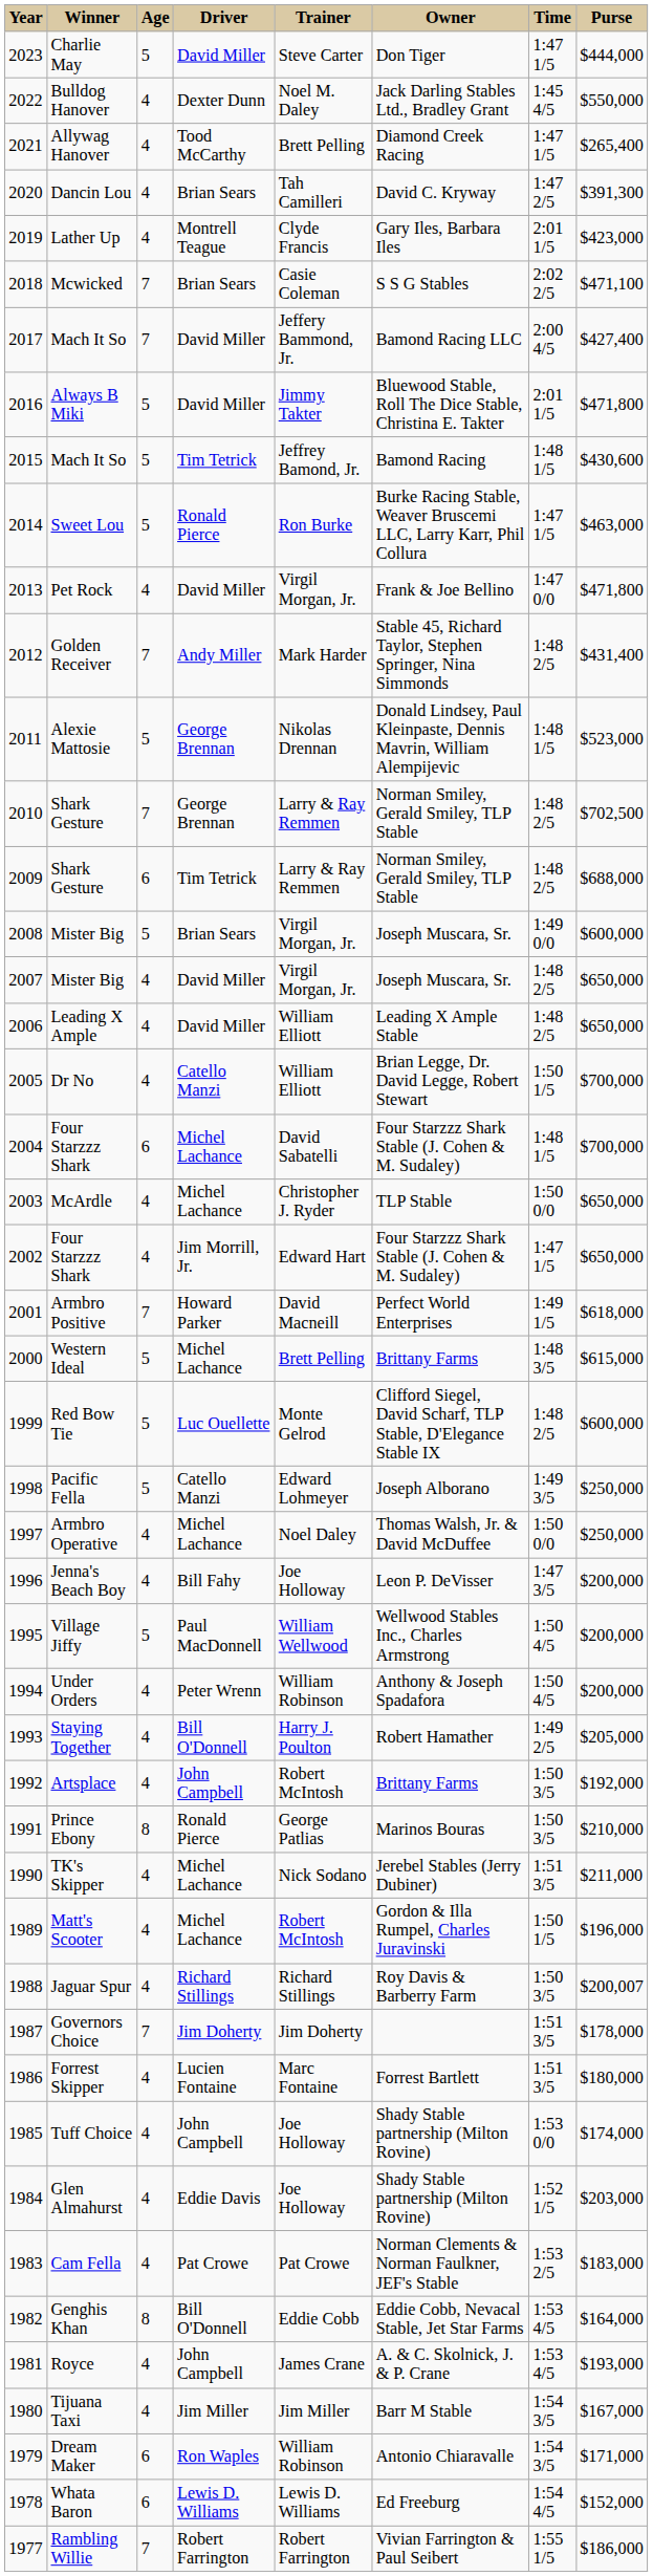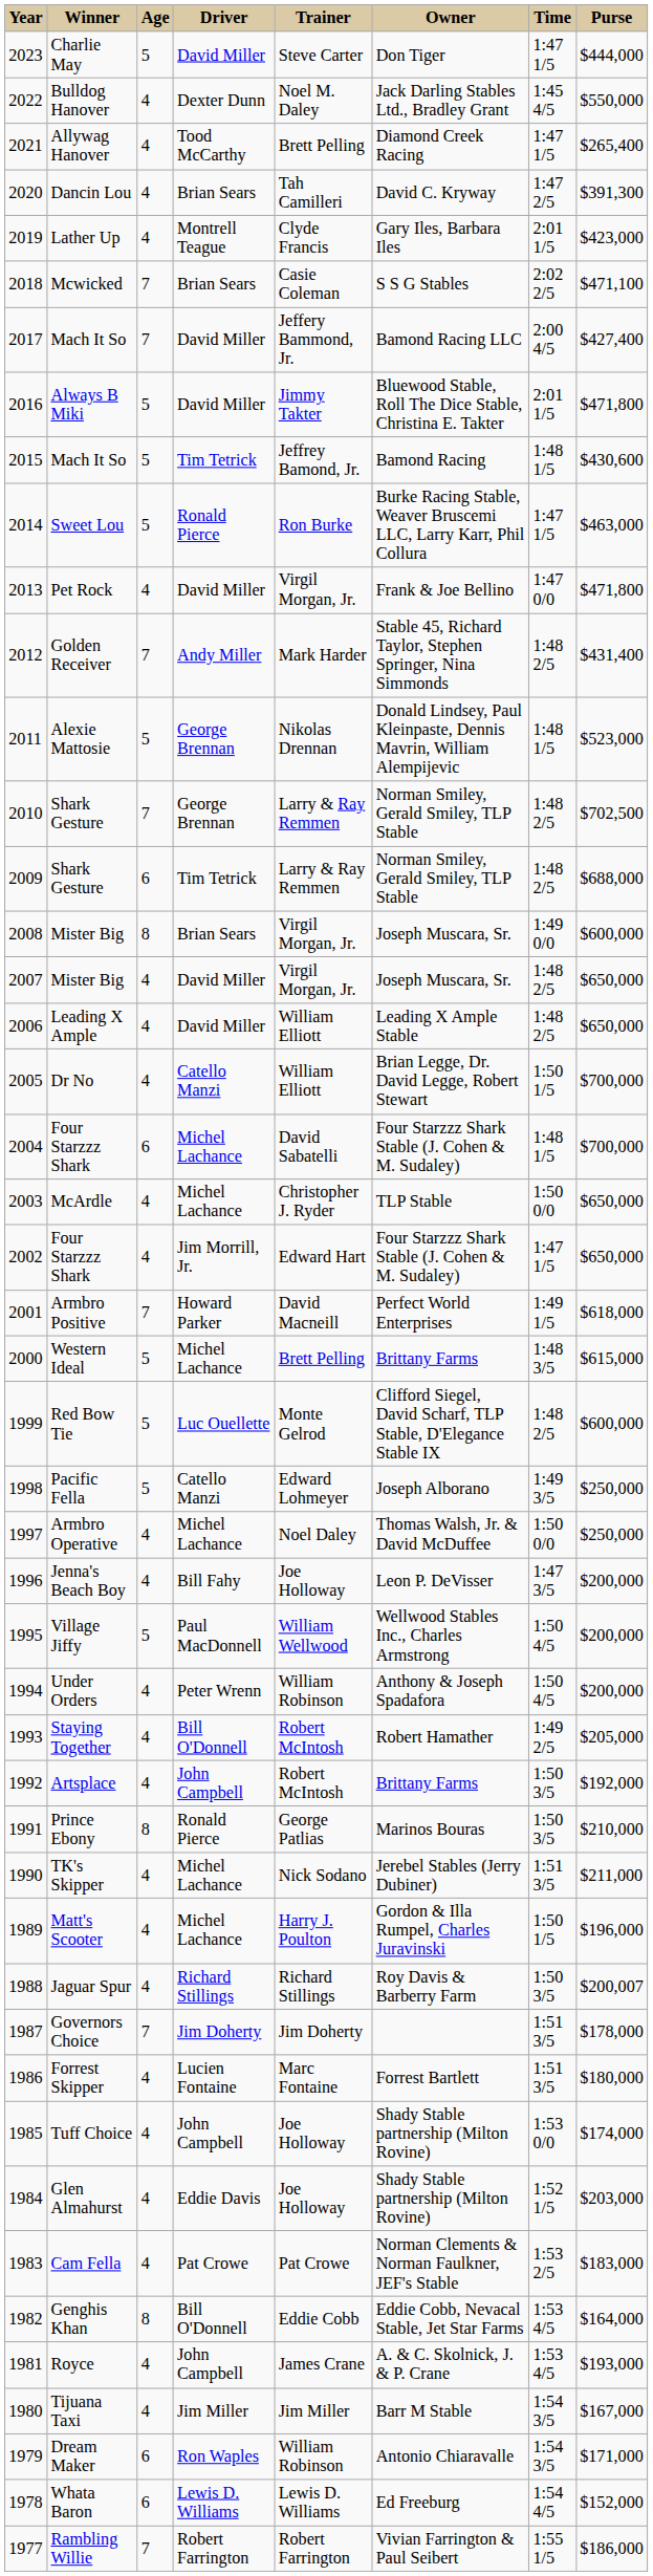 <table class="wikitable sortable">
 <tr>
 <th style="background-color:#DACAA5; width:35px">Year<br></th>
 <th style="background-color:#DACAA5; width:130px">Winner<br></th>
 <th style="background-color:#DACAA5; width:20px">Age<br></th>
 <th style="background-color:#DACAA5; width:130px">Driver<br></th>
 <th style="background-color:#DACAA5; width:130px">Trainer<br></th>
 <th style="background-color:#DACAA5; width:450px">Owner<br></th>
 <th style="background-color:#DACAA5; width:45px">Time <br></th>
 <th style="background-color:#DACAA5; width:45px">Purse<br></th>
 </tr>
 <tr>
 <td>2023</td>
 <td>Charlie May</td>
 <td>5</td>
 <td><a href='#'>David Miller</a></td>
 <td>Steve Carter</td>
 <td>Don Tiger</td>
 <td>1:47 1/5</td>
 <td>$444,000</td>
 </tr>
 <tr>
 <td>2022</td>
 <td>Bulldog Hanover</td>
 <td>4</td>
 <td>Dexter Dunn</td>
 <td>Noel M. Daley</td>
 <td>Jack Darling Stables Ltd., Bradley Grant</td>
 <td>1:45 4/5</td>
 <td>$550,000</td>
 </tr>
 <tr>
 <td>2021</td>
 <td>Allywag Hanover</td>
 <td>4</td>
 <td>Tood McCarthy</td>
 <td>Brett Pelling</td>
 <td>Diamond Creek Racing</td>
 <td>1:47 1/5</td>
 <td>$265,400</td>
 </tr>
 <tr>
 <td>2020</td>
 <td>Dancin Lou</td>
 <td>4</td>
 <td>Brian Sears</td>
 <td>Tah Camilleri</td>
 <td>David C. Kryway</td>
 <td>1:47 2/5</td>
 <td>$391,300</td>
 </tr>
 <tr>
 <td>2019</td>
 <td>Lather Up</td>
 <td>4</td>
 <td>Montrell Teague</td>
 <td>Clyde Francis</td>
 <td>Gary Iles, Barbara Iles</td>
 <td>2:01 1/5</td>
 <td>$423,000</td>
 </tr>
 <tr>
 <td>2018</td>
 <td>Mcwicked</td>
 <td>7</td>
 <td>Brian Sears</td>
 <td>Casie Coleman</td>
 <td>S S G Stables</td>
 <td>2:02 2/5</td>
 <td>$471,100</td>
 </tr>
 <tr>
 <td>2017</td>
 <td>Mach It So</td>
 <td>7</td>
 <td>David Miller</td>
 <td>Jeffery Bammond, Jr.</td>
 <td>Bamond Racing LLC</td>
 <td>2:00 4/5</td>
 <td>$427,400</td>
 </tr>
 <tr>
 <td>2016</td>
 <td><a href='#'>Always B Miki</a></td>
 <td>5</td>
 <td>David Miller</td>
 <td><a href='#'>Jimmy Takter</a></td>
 <td>Bluewood Stable, Roll The Dice Stable, Christina E. Takter</td>
 <td>2:01 1/5</td>
 <td>$471,800</td>
 </tr>
 <tr>
 <td>2015</td>
 <td>Mach It So</td>
 <td>5</td>
 <td><a href='#'>Tim Tetrick</a></td>
 <td>Jeffrey Bamond, Jr.</td>
 <td>Bamond Racing</td>
 <td>1:48 1/5</td>
 <td>$430,600</td>
 </tr>
 <tr>
 <td>2014</td>
 <td><a href='#'>Sweet Lou</a></td>
 <td>5</td>
 <td><a href='#'>Ronald Pierce</a></td>
 <td><a href='#'>Ron Burke</a></td>
 <td>Burke Racing Stable, Weaver Bruscemi LLC, Larry Karr, Phil Collura</td>
 <td>1:47 1/5</td>
 <td>$463,000</td>
 </tr>
 <tr>
 <td>2013</td>
 <td>Pet Rock</td>
 <td>4</td>
 <td>David Miller</td>
 <td>Virgil Morgan, Jr.</td>
 <td>Frank & Joe Bellino</td>
 <td>1:47 0/0</td>
 <td>$471,800</td>
 </tr>
 <tr>
 <td>2012</td>
 <td>Golden Receiver</td>
 <td>7</td>
 <td><a href='#'>Andy Miller</a></td>
 <td>Mark Harder</td>
 <td>Stable 45, Richard Taylor, Stephen Springer, Nina Simmonds</td>
 <td>1:48 2/5</td>
 <td>$431,400</td>
 </tr>
 <tr>
 <td>2011</td>
 <td>Alexie Mattosie</td>
 <td>5</td>
 <td><a href='#'>George Brennan</a></td>
 <td>Nikolas Drennan</td>
 <td>Donald Lindsey, Paul Kleinpaste, Dennis Mavrin, William Alempijevic</td>
 <td>1:48 1/5</td>
 <td>$523,000</td>
 </tr>
 <tr>
 <td>2010</td>
 <td>Shark Gesture</td>
 <td>7</td>
 <td>George Brennan</td>
 <td>Larry & <a href='#'>Ray Remmen</a></td>
 <td>Norman Smiley, Gerald Smiley, TLP Stable</td>
 <td>1:48 2/5</td>
 <td>$702,500</td>
 </tr>
 <tr>
 <td>2009</td>
 <td>Shark Gesture</td>
 <td>6</td>
 <td>Tim Tetrick</td>
 <td>Larry & Ray Remmen</td>
 <td>Norman Smiley, Gerald Smiley, TLP Stable</td>
 <td>1:48 2/5</td>
 <td>$688,000</td>
 </tr>
 <tr>
 <td>2008</td>
 <td>Mister Big</td>
-<td>5</td>
+<td>8</td>
 <td>Brian Sears</td>
 <td>Virgil Morgan, Jr.</td>
 <td>Joseph Muscara, Sr.</td>
 <td>1:49 0/0</td>
 <td>$600,000</td>
 </tr>
 <tr>
 <td>2007</td>
 <td>Mister Big</td>
 <td>4</td>
 <td>David Miller</td>
 <td>Virgil Morgan, Jr.</td>
 <td>Joseph Muscara, Sr.</td>
 <td>1:48 2/5</td>
 <td>$650,000</td>
 </tr>
 <tr>
 <td>2006</td>
 <td>Leading X Ample</td>
 <td>4</td>
 <td>David Miller</td>
 <td>William Elliott</td>
 <td>Leading X Ample Stable</td>
 <td>1:48 2/5</td>
 <td>$650,000</td>
 </tr>
 <tr>
 <td>2005</td>
 <td>Dr No</td>
 <td>4</td>
 <td><a href='#'>Catello Manzi</a></td>
 <td>William Elliott</td>
 <td>Brian Legge, Dr. David Legge, Robert Stewart</td>
 <td>1:50 1/5</td>
 <td>$700,000</td>
 </tr>
 <tr>
 <td>2004</td>
 <td>Four Starzzz Shark</td>
 <td>6</td>
 <td><a href='#'>Michel Lachance</a></td>
 <td>David Sabatelli</td>
 <td>Four Starzzz Shark Stable (J. Cohen & M. Sudaley)</td>
 <td>1:48 1/5</td>
 <td>$700,000</td>
 </tr>
 <tr>
 <td>2003</td>
 <td>McArdle</td>
 <td>4</td>
 <td>Michel Lachance</td>
 <td>Christopher J. Ryder</td>
 <td>TLP Stable</td>
 <td>1:50 0/0</td>
 <td>$650,000</td>
 </tr>
 <tr>
 <td>2002</td>
 <td>Four Starzzz Shark</td>
 <td>4</td>
 <td>Jim Morrill, Jr.</td>
 <td>Edward Hart</td>
 <td>Four Starzzz Shark Stable (J. Cohen & M. Sudaley)</td>
 <td>1:47 1/5</td>
 <td>$650,000</td>
 </tr>
 <tr>
 <td>2001</td>
 <td>Armbro Positive</td>
 <td>7</td>
 <td>Howard Parker</td>
 <td>David Macneill</td>
 <td>Perfect World Enterprises</td>
 <td>1:49 1/5</td>
 <td>$618,000</td>
 </tr>
 <tr>
 <td>2000</td>
 <td>Western Ideal</td>
 <td>5</td>
 <td>Michel Lachance</td>
 <td><a href='#'>Brett Pelling</a></td>
 <td><a href='#'>Brittany Farms</a></td>
 <td>1:48 3/5</td>
 <td>$615,000</td>
 </tr>
 <tr>
 <td>1999</td>
 <td>Red Bow Tie</td>
 <td>5</td>
 <td><a href='#'>Luc Ouellette</a></td>
 <td>Monte Gelrod</td>
 <td>Clifford Siegel, David Scharf, TLP Stable, D'Elegance Stable IX</td>
 <td>1:48 2/5</td>
 <td>$600,000</td>
 </tr>
 <tr>
 <td>1998</td>
 <td>Pacific Fella</td>
 <td>5</td>
 <td>Catello Manzi</td>
 <td>Edward Lohmeyer</td>
 <td>Joseph Alborano</td>
 <td>1:49 3/5</td>
 <td>$250,000</td>
 </tr>
 <tr>
 <td>1997</td>
 <td>Armbro Operative</td>
 <td>4</td>
 <td>Michel Lachance</td>
 <td>Noel Daley</td>
 <td>Thomas Walsh, Jr. & David McDuffee</td>
 <td>1:50 0/0</td>
 <td>$250,000</td>
 </tr>
 <tr>
 <td>1996</td>
 <td>Jenna's Beach Boy</td>
 <td>4</td>
 <td>Bill Fahy</td>
 <td>Joe Holloway</td>
 <td>Leon P. DeVisser</td>
 <td>1:47 3/5</td>
 <td>$200,000</td>
 </tr>
 <tr>
 <td>1995</td>
 <td>Village Jiffy</td>
 <td>5</td>
 <td>Paul MacDonnell</td>
 <td><a href='#'>William Wellwood</a></td>
 <td>Wellwood Stables Inc., Charles Armstrong</td>
 <td>1:50 4/5</td>
 <td>$200,000</td>
 </tr>
 <tr>
 <td>1994</td>
 <td>Under Orders</td>
 <td>4</td>
 <td>Peter Wrenn</td>
 <td>William Robinson</td>
 <td>Anthony & Joseph Spadafora</td>
 <td>1:50 4/5</td>
 <td>$200,000</td>
 </tr>
 <tr>
 <td>1993</td>
 <td><a href='#'>Staying Together</a></td>
 <td>4</td>
 <td><a href='#'>Bill O'Donnell</a></td>
-<td><a href='#'>Harry J. Poulton</a></td>
+<td><a href='#'>Robert McIntosh</a></td>
 <td>Robert Hamather</td>
 <td>1:49 2/5</td>
 <td>$205,000</td>
 </tr>
 <tr>
 <td>1992</td>
 <td><a href='#'>Artsplace</a></td>
 <td>4</td>
 <td><a href='#'>John Campbell</a></td>
 <td>Robert McIntosh</td>
 <td><a href='#'>Brittany Farms</a></td>
 <td>1:50 3/5</td>
 <td>$192,000</td>
 </tr>
 <tr>
 <td>1991</td>
 <td>Prince Ebony</td>
 <td>8</td>
 <td>Ronald Pierce</td>
 <td>George Patlias</td>
 <td>Marinos Bouras</td>
 <td>1:50 3/5</td>
 <td>$210,000</td>
 </tr>
 <tr>
 <td>1990</td>
 <td>TK's Skipper</td>
 <td>4</td>
 <td>Michel Lachance</td>
 <td>Nick Sodano</td>
 <td>Jerebel Stables (Jerry Dubiner)</td>
 <td>1:51 3/5</td>
 <td>$211,000</td>
 </tr>
 <tr>
 <td>1989</td>
 <td><a href='#'>Matt's Scooter</a></td>
 <td>4</td>
 <td>Michel Lachance</td>
-<td><a href='#'>Robert McIntosh</a></td>
+<td><a href='#'>Harry J. Poulton</a></td>
 <td>Gordon & Illa Rumpel, <a href='#'>Charles Juravinski</a></td>
 <td>1:50 1/5</td>
 <td>$196,000</td>
 </tr>
 <tr>
 <td>1988</td>
 <td>Jaguar Spur</td>
 <td>4</td>
 <td><a href='#'>Richard Stillings</a></td>
 <td>Richard Stillings</td>
 <td>Roy Davis & Barberry Farm</td>
 <td>1:50 3/5</td>
 <td>$200,007</td>
 </tr>
 <tr>
 <td>1987</td>
 <td>Governors Choice</td>
 <td>7</td>
 <td><a href='#'>Jim Doherty</a></td>
 <td>Jim Doherty</td>
 <td></td>
 <td>1:51 3/5</td>
 <td>$178,000</td>
 </tr>
 <tr>
 <td>1986</td>
 <td>Forrest Skipper</td>
 <td>4</td>
 <td>Lucien Fontaine</td>
 <td>Marc Fontaine</td>
 <td>Forrest Bartlett</td>
 <td>1:51 3/5</td>
 <td>$180,000</td>
 </tr>
 <tr>
 <td>1985</td>
 <td>Tuff Choice</td>
 <td>4</td>
 <td>John Campbell</td>
 <td>Joe Holloway</td>
 <td>Shady Stable partnership (Milton Rovine)</td>
 <td>1:53 0/0</td>
 <td>$174,000</td>
 </tr>
 <tr>
 <td>1984</td>
 <td>Glen Almahurst</td>
 <td>4</td>
 <td>Eddie Davis</td>
 <td>Joe Holloway</td>
 <td>Shady Stable partnership (Milton Rovine)</td>
 <td>1:52 1/5</td>
 <td>$203,000</td>
 </tr>
 <tr>
 <td>1983</td>
 <td><a href='#'>Cam Fella</a></td>
 <td>4</td>
 <td>Pat Crowe</td>
 <td>Pat Crowe</td>
 <td>Norman Clements & Norman Faulkner, JEF's Stable</td>
 <td>1:53 2/5</td>
 <td>$183,000</td>
 </tr>
 <tr>
 <td>1982</td>
 <td>Genghis Khan</td>
 <td>8</td>
 <td>Bill O'Donnell</td>
 <td>Eddie Cobb</td>
 <td>Eddie Cobb, Nevacal Stable, Jet Star Farms</td>
 <td>1:53 4/5</td>
 <td>$164,000</td>
 </tr>
 <tr>
 <td>1981</td>
 <td>Royce</td>
 <td>4</td>
 <td>John Campbell</td>
 <td>James Crane</td>
 <td>A. & C. Skolnick, J. & P. Crane</td>
 <td>1:53 4/5</td>
 <td>$193,000</td>
 </tr>
 <tr>
 <td>1980</td>
 <td>Tijuana Taxi</td>
 <td>4</td>
 <td>Jim Miller</td>
 <td>Jim Miller</td>
 <td>Barr M Stable</td>
 <td>1:54 3/5</td>
 <td>$167,000</td>
 </tr>
 <tr>
 <td>1979</td>
 <td>Dream Maker</td>
 <td>6</td>
 <td><a href='#'>Ron Waples</a></td>
 <td>William Robinson</td>
 <td>Antonio Chiaravalle</td>
 <td>1:54 3/5</td>
 <td>$171,000</td>
 </tr>
 <tr>
 <td>1978</td>
 <td>Whata Baron</td>
 <td>6</td>
 <td><a href='#'>Lewis D. Williams</a></td>
 <td>Lewis D. Williams</td>
 <td>Ed Freeburg</td>
 <td>1:54 4/5</td>
 <td>$152,000</td>
 </tr>
 <tr>
 <td>1977</td>
 <td><a href='#'>Rambling Willie</a></td>
 <td>7</td>
 <td>Robert Farrington</td>
 <td>Robert Farrington</td>
 <td>Vivian Farrington & Paul Seibert</td>
 <td>1:55 1/5</td>
 <td>$186,000</td>
 </tr>
 <tr>
 </tr>
 </table>
